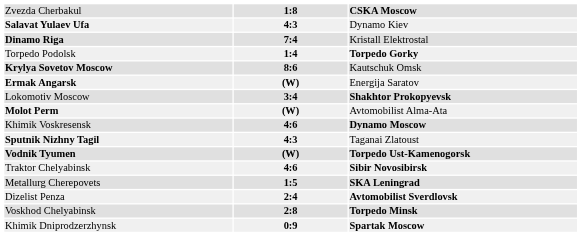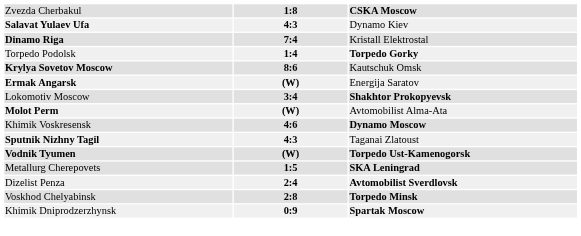 <table width="70%">
 <tr bgcolor="#e0e0e0">
 <td style="width:40%;">Zvezda Cherbakul</td>
 <td style="width:20%;" align="center"><strong>1:8</strong></td>
 <td style="width:40%;"><strong>CSKA Moscow</strong></td>
 </tr>
 <tr bgcolor="#f0f0f0">
 <td><strong>Salavat Yulaev Ufa</strong></td>
 <td align="center"><strong>4:3</strong></td>
 <td>Dynamo Kiev</td>
 </tr>
 <tr bgcolor="#e0e0e0">
 <td><strong>Dinamo Riga</strong></td>
 <td align="center"><strong>7:4</strong></td>
 <td>Kristall Elektrostal</td>
 </tr>
 <tr bgcolor="#f0f0f0">
 <td>Torpedo Podolsk</td>
 <td align="center"><strong>1:4</strong></td>
 <td><strong>Torpedo Gorky</strong></td>
 </tr>
 <tr bgcolor="#e0e0e0">
 <td><strong>Krylya Sovetov Moscow </strong></td>
 <td align="center"><strong>8:6</strong></td>
 <td>Kautschuk Omsk</td>
 </tr>
 <tr bgcolor="#f0f0f0">
 <td><strong>Ermak Angarsk</strong></td>
 <td align="center"><strong>(W)</strong></td>
 <td>Energija Saratov</td>
 </tr>
 <tr bgcolor="#e0e0e0">
 <td>Lokomotiv Moscow</td>
 <td align="center"><strong>3:4</strong></td>
 <td><strong>Shakhtor Prokopyevsk</strong></td>
 </tr>
 <tr bgcolor="#f0f0f0">
 <td><strong>Molot Perm</strong></td>
 <td align="center"><strong>(W)</strong></td>
 <td>Avtomobilist Alma-Ata</td>
 </tr>
 <tr bgcolor="#e0e0e0">
 <td>Khimik Voskresensk</td>
 <td align="center"><strong>4:6</strong></td>
 <td><strong>Dynamo Moscow</strong></td>
 </tr>
 <tr bgcolor="#f0f0f0">
 <td><strong>Sputnik Nizhny Tagil</strong></td>
 <td align="center"><strong>4:3</strong></td>
 <td>Taganai Zlatoust</td>
 </tr>
 <tr bgcolor="#e0e0e0">
 <td><strong>Vodnik Tyumen</strong></td>
 <td align="center"><strong>(W)</strong></td>
 <td><strong>Torpedo Ust-Kamenogorsk</strong></td>
 </tr>
-<tr bgcolor="#f0f0f0">
-<td>Traktor Chelyabinsk</td>
-<td align="center"><strong>4:6</strong></td>
-<td><strong>Sibir Novosibirsk</strong></td>
-</tr>
 <tr bgcolor="#e0e0e0">
 <td>Metallurg Cherepovets</td>
 <td align="center"><strong>1:5</strong></td>
 <td><strong>SKA Leningrad</strong></td>
 </tr>
 <tr bgcolor="#f0f0f0">
 <td>Dizelist Penza</td>
 <td align="center"><strong>2:4</strong></td>
 <td><strong>Avtomobilist Sverdlovsk</strong></td>
 </tr>
 <tr bgcolor="#e0e0e0">
 <td>Voskhod Chelyabinsk</td>
 <td align="center"><strong>2:8</strong></td>
 <td><strong>Torpedo Minsk</strong></td>
 </tr>
 <tr bgcolor="#f0f0f0">
 <td>Khimik Dniprodzerzhynsk</td>
 <td align="center"><strong>0:9</strong></td>
 <td><strong>Spartak Moscow</strong></td>
 </tr>
 </table>
